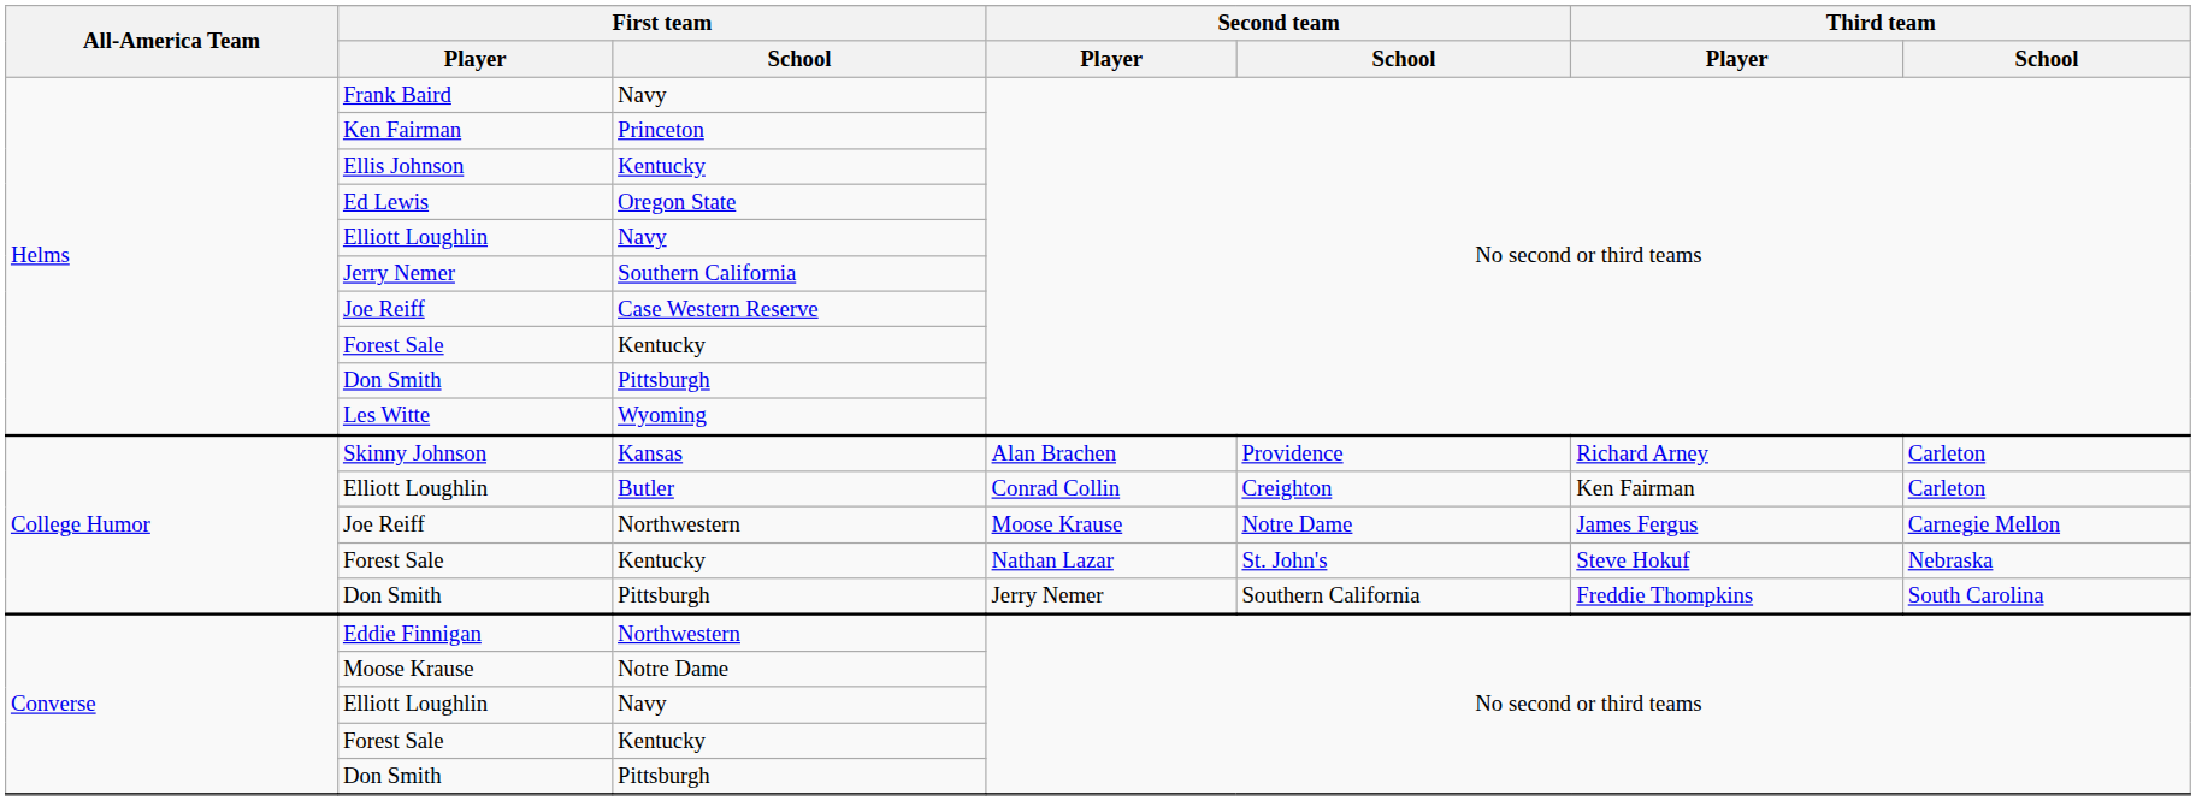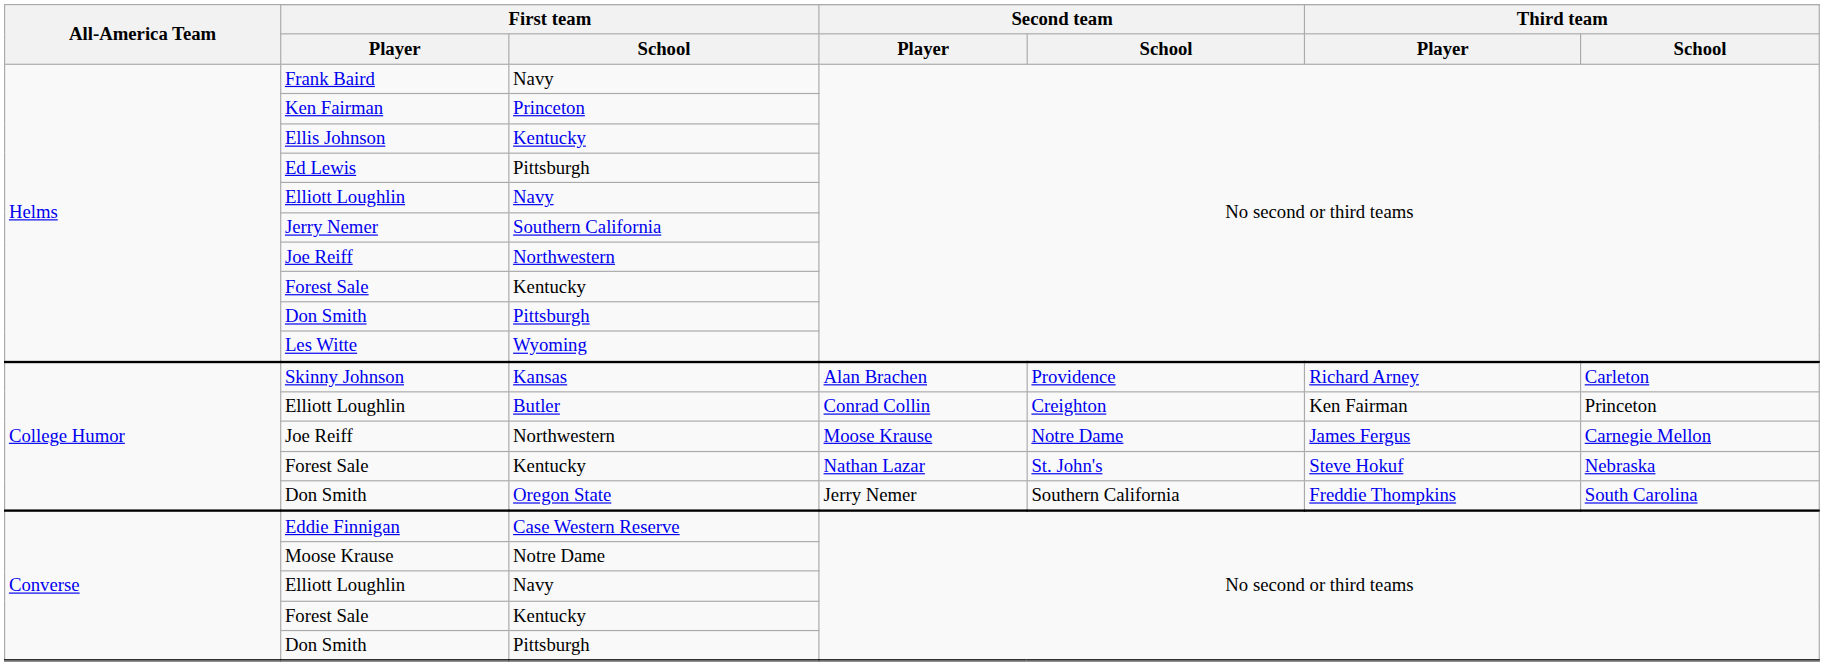 <table class="wikitable" style="width:98%;">
 <tr>
 <th rowspan=3>All-America Team</th>
 </tr>
 <tr>
 <th colspan=2>First team</th>
 <th colspan=2>Second team</th>
 <th colspan=2>Third team</th>
 </tr>
 <tr>
 <th>Player</th>
 <th>School</th>
 <th>Player</th>
 <th>School</th>
 <th>Player</th>
 <th>School</th>
 </tr>
 <tr>
 <td rowspan=10><a href='#'>Helms</a></td>
 <td><a href='#'>Frank Baird</a></td>
 <td>Navy</td>
 <td rowspan=10 colspan=6 align=center>No second or third teams</td>
 </tr>
 <tr>
 <td><a href='#'>Ken Fairman</a></td>
 <td><a href='#'>Princeton</a></td>
 </tr>
 <tr>
 <td><a href='#'>Ellis Johnson</a></td>
 <td><a href='#'>Kentucky</a></td>
 </tr>
 <tr>
 <td><a href='#'>Ed Lewis</a></td>
-<td><a href='#'>Oregon State</a></td>
+<td>Pittsburgh</td>
 </tr>
 <tr>
 <td><a href='#'>Elliott Loughlin</a></td>
 <td><a href='#'>Navy</a></td>
 </tr>
 <tr>
 <td><a href='#'>Jerry Nemer</a></td>
 <td><a href='#'>Southern California</a></td>
 </tr>
 <tr>
 <td><a href='#'>Joe Reiff</a></td>
-<td><a href='#'>Case Western Reserve</a></td>
+<td><a href='#'>Northwestern</a></td>
 </tr>
 <tr>
 <td><a href='#'>Forest Sale</a></td>
 <td>Kentucky</td>
 </tr>
 <tr>
 <td><a href='#'>Don Smith</a></td>
 <td><a href='#'>Pittsburgh</a></td>
 </tr>
 <tr>
 <td><a href='#'>Les Witte</a></td>
 <td><a href='#'>Wyoming</a></td>
 </tr>
 <tr style = "border-top:2px solid black;">
 <td rowspan=5><a href='#'>College Humor</a></td>
 <td><a href='#'>Skinny Johnson</a></td>
 <td><a href='#'>Kansas</a></td>
 <td><a href='#'>Alan Brachen</a></td>
 <td><a href='#'>Providence</a></td>
 <td><a href='#'>Richard Arney</a></td>
 <td><a href='#'>Carleton</a></td>
 </tr>
 <tr>
 <td>Elliott Loughlin</td>
 <td><a href='#'>Butler</a></td>
 <td><a href='#'>Conrad Collin</a></td>
 <td><a href='#'>Creighton</a></td>
 <td>Ken Fairman</td>
-<td><a href='#'>Carleton</a></td>
+<td>Princeton</td>
 </tr>
 <tr>
 <td>Joe Reiff</td>
 <td>Northwestern</td>
 <td><a href='#'>Moose Krause</a></td>
 <td><a href='#'>Notre Dame</a></td>
 <td><a href='#'>James Fergus</a></td>
 <td><a href='#'>Carnegie Mellon</a></td>
 </tr>
 <tr>
 <td>Forest Sale</td>
 <td>Kentucky</td>
 <td><a href='#'>Nathan Lazar</a></td>
 <td><a href='#'>St. John's</a></td>
 <td><a href='#'>Steve Hokuf</a></td>
 <td><a href='#'>Nebraska</a></td>
 </tr>
 <tr>
 <td>Don Smith</td>
-<td>Pittsburgh</td>
+<td><a href='#'>Oregon State</a></td>
 <td>Jerry Nemer</td>
 <td>Southern California</td>
 <td><a href='#'>Freddie Thompkins</a></td>
 <td><a href='#'>South Carolina</a></td>
 </tr>
 <tr style = "border-top:2px solid black;">
 <td rowspan=5><a href='#'>Converse</a></td>
 <td><a href='#'>Eddie Finnigan</a></td>
-<td><a href='#'>Northwestern</a></td>
+<td><a href='#'>Case Western Reserve</a></td>
 <td rowspan=5 colspan=6 align=center>No second or third teams</td>
 </tr>
 <tr>
 <td>Moose Krause</td>
 <td>Notre Dame</td>
 </tr>
 <tr>
 <td>Elliott Loughlin</td>
 <td>Navy</td>
 </tr>
 <tr>
 <td>Forest Sale</td>
 <td>Kentucky</td>
 </tr>
 <tr>
 <td>Don Smith</td>
 <td>Pittsburgh</td>
 </tr>
 <tr style = "border-top:2px solid black;">
 </tr>
 </table>
